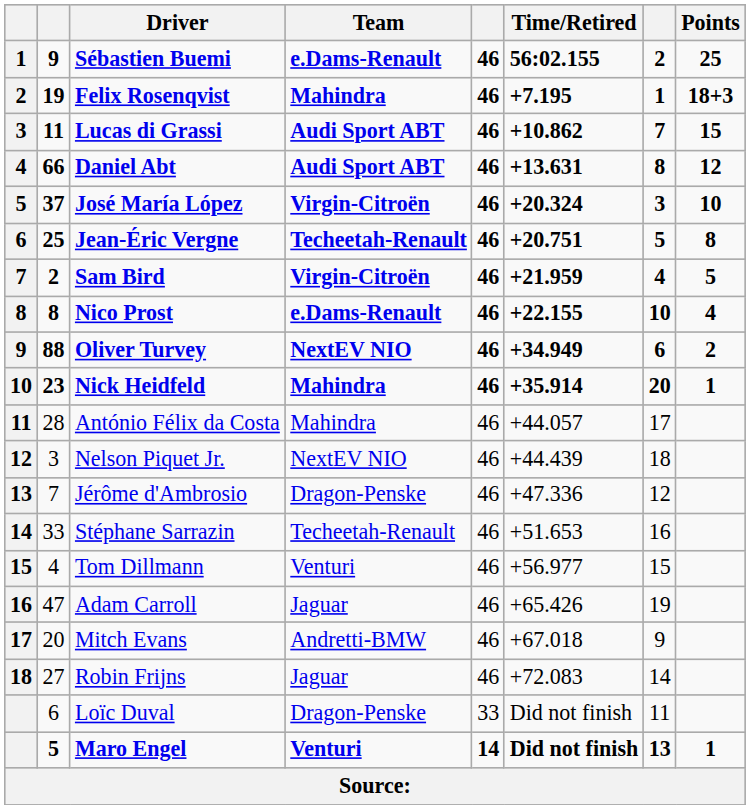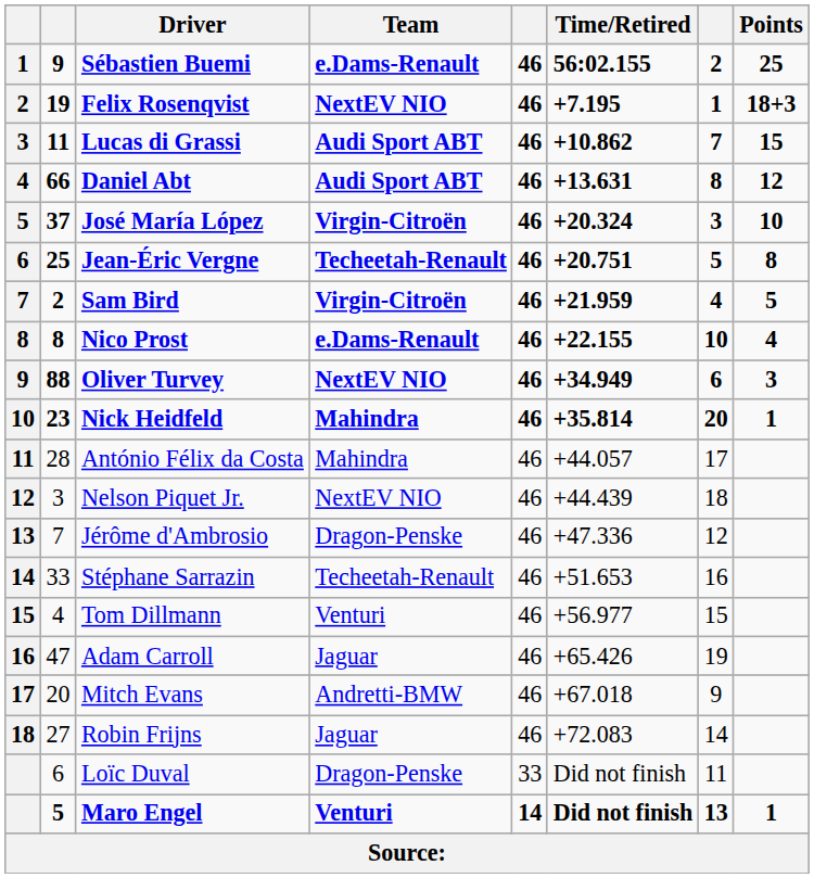 <table class="wikitable sortable" style="font-size: 85%">
 <tr>
 <th scope="col"></th>
 <th scope="col"></th>
 <th scope="col">Driver</th>
 <th scope="col">Team</th>
 <th scope="col"></th>
 <th scope="col" class="unsortable">Time/Retired</th>
 <th scope="col"></th>
 <th scope="col">Points</th>
 </tr>
 <tr style="font-weight:bold">
 <th scope="row">1</th>
 <td align="center">9</td>
 <td data-sort-value="BUE"> <a href='#'>Sébastien Buemi</a></td>
 <td><a href='#'>e.Dams-Renault</a></td>
 <td align="center">46</td>
 <td>56:02.155</td>
 <td align="center">2</td>
 <td align="center">25</td>
 </tr>
 <tr style="font-weight:bold">
 <th scope="row">2</th>
 <td align="center">19</td>
 <td data-sort-value="ROS"> <a href='#'>Felix Rosenqvist</a></td>
-<td><a href='#'>Mahindra</a></td>
+<td><a href='#'>NextEV NIO</a></td>
 <td align="center">46</td>
 <td>+7.195</td>
 <td align="center">1</td>
 <td align="center">18+3 </td>
 </tr>
 <tr style="font-weight:bold">
 <th scope="row">3</th>
 <td align="center">11</td>
 <td data-sort-value="DIG"> <a href='#'>Lucas di Grassi</a></td>
 <td><a href='#'>Audi Sport ABT</a></td>
 <td align="center">46</td>
 <td>+10.862</td>
 <td align="center">7</td>
 <td align="center">15</td>
 </tr>
 <tr style="font-weight:bold">
 <th scope="row">4</th>
 <td align="center">66</td>
 <td data-sort-value="ABT"> <a href='#'>Daniel Abt</a></td>
 <td><a href='#'>Audi Sport ABT</a></td>
 <td align="center">46</td>
 <td>+13.631</td>
 <td align="center">8</td>
 <td align="center">12</td>
 </tr>
 <tr style="font-weight:bold">
 <th scope="row">5</th>
 <td align="center">37</td>
 <td data-sort-value="LOP"> <a href='#'>José María López</a></td>
 <td><a href='#'>Virgin-Citroën</a></td>
 <td align="center">46</td>
 <td>+20.324</td>
 <td align="center">3</td>
 <td align="center">10</td>
 </tr>
 <tr style="font-weight:bold">
 <th scope="row">6</th>
 <td align="center">25</td>
 <td data-sort-value="VER"> <a href='#'>Jean-Éric Vergne</a></td>
 <td><a href='#'>Techeetah-Renault</a></td>
 <td align="center">46</td>
 <td>+20.751</td>
 <td align="center">5</td>
 <td align="center">8</td>
 </tr>
 <tr style="font-weight:bold">
 <th scope="row">7</th>
 <td align="center">2</td>
 <td data-sort-value="BIR"> <a href='#'>Sam Bird</a></td>
 <td><a href='#'>Virgin-Citroën</a></td>
 <td align="center">46</td>
 <td>+21.959</td>
 <td align="center">4</td>
 <td align="center">5</td>
 </tr>
 <tr style="font-weight:bold">
 <th scope="row">8</th>
 <td align="center">8</td>
 <td data-sort-value="PRO"> <a href='#'>Nico Prost</a></td>
 <td><a href='#'>e.Dams-Renault</a></td>
 <td align="center">46</td>
 <td>+22.155</td>
 <td align="center">10</td>
 <td align="center">4</td>
 </tr>
 <tr style="font-weight:bold">
 <th scope="row">9</th>
 <td align="center">88</td>
 <td data-sort-value="TUR"> <a href='#'>Oliver Turvey</a></td>
 <td><a href='#'>NextEV NIO</a></td>
 <td align="center">46</td>
 <td>+34.949</td>
 <td align="center">6</td>
-<td align="center">2</td>
+<td align="center">3</td>
 </tr>
 <tr style="font-weight:bold">
 <th scope="row">10</th>
 <td align="center">23</td>
 <td data-sort-value="HEI"> <a href='#'>Nick Heidfeld</a></td>
 <td><a href='#'>Mahindra</a></td>
 <td align="center">46</td>
-<td>+35.914</td>
+<td>+35.814</td>
 <td align="center">20</td>
 <td align="center">1</td>
 </tr>
 <tr>
 <th scope="row">11</th>
 <td align="center">28</td>
 <td data-sort-value="FDC"> <a href='#'>António Félix da Costa</a></td>
 <td><a href='#'>Mahindra</a></td>
 <td align="center">46</td>
 <td>+44.057</td>
 <td align="center">17</td>
 <td></td>
 </tr>
 <tr>
 <th scope="row">12</th>
 <td align="center">3</td>
 <td data-sort-value="PIQ"> <a href='#'>Nelson Piquet Jr.</a></td>
 <td><a href='#'>NextEV NIO</a></td>
 <td align="center">46</td>
 <td>+44.439</td>
 <td align="center">18</td>
 <td></td>
 </tr>
 <tr>
 <th scope="row">13</th>
 <td align="center">7</td>
 <td data-sort-value="DAM"> <a href='#'>Jérôme d'Ambrosio</a></td>
 <td><a href='#'>Dragon-Penske</a></td>
 <td align="center">46</td>
 <td>+47.336</td>
 <td align="center">12</td>
 <td></td>
 </tr>
 <tr>
 <th scope="row">14</th>
 <td align="center">33</td>
 <td data-sort-value="SAR"> <a href='#'>Stéphane Sarrazin</a></td>
 <td><a href='#'>Techeetah-Renault</a></td>
 <td align="center">46</td>
 <td>+51.653</td>
 <td align="center">16</td>
 <td></td>
 </tr>
 <tr>
 <th scope="row">15</th>
 <td align="center">4</td>
 <td data-sort-value="DIL"> <a href='#'>Tom Dillmann</a></td>
 <td><a href='#'>Venturi</a></td>
 <td align="center">46</td>
 <td>+56.977</td>
 <td align="center">15</td>
 <td></td>
 </tr>
 <tr>
 <th scope="row">16</th>
 <td align="center">47</td>
 <td data-sort-value="CAR"> <a href='#'>Adam Carroll</a></td>
 <td><a href='#'>Jaguar</a></td>
 <td align="center">46</td>
 <td>+65.426</td>
 <td align="center">19</td>
 <td></td>
 </tr>
 <tr>
 <th scope="row">17</th>
 <td align="center">20</td>
 <td data-sort-value="EVA"> <a href='#'>Mitch Evans</a></td>
 <td><a href='#'>Andretti-BMW</a></td>
 <td align="center">46</td>
 <td>+67.018</td>
 <td align="center">9</td>
 <td></td>
 </tr>
 <tr>
 <th scope="row">18</th>
 <td align="center">27</td>
 <td data-sort-value="FRI"> <a href='#'>Robin Frijns</a></td>
 <td><a href='#'>Jaguar</a></td>
 <td align="center">46</td>
 <td>+72.083</td>
 <td align="center">14</td>
 <td></td>
 </tr>
 <tr>
 <th scope="row" data-sort-value="19"></th>
 <td align="center">6</td>
 <td data-sort-value="DUV"> <a href='#'>Loïc Duval</a></td>
 <td><a href='#'>Dragon-Penske</a></td>
 <td align="center">33</td>
 <td>Did not finish</td>
 <td align="center">11</td>
 <td></td>
 </tr>
 <tr style="font-weight:bold">
 <th scope="row" data-sort-value="20"></th>
 <td align="center">5</td>
 <td data-sort-value="ENG"> <a href='#'>Maro Engel</a></td>
 <td><a href='#'>Venturi</a></td>
 <td align="center">14</td>
 <td>Did not finish</td>
 <td align="center">13</td>
 <td align="center">1</td>
 </tr>
 <tr>
 <th colspan="8">Source:</th>
 </tr>
 <tr>
 </tr>
 </table>
